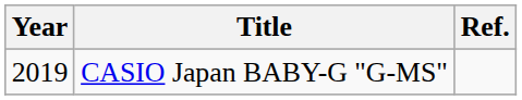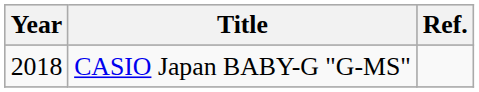 <table class="wikitable">
 <tr>
 <th>Year</th>
 <th>Title</th>
 <th>Ref.</th>
 </tr>
 <tr>
-<td>2019</td>
+<td>2018</td>
 <td><a href='#'>CASIO</a> Japan BABY-G "G-MS"</td>
 <td></td>
 </tr>
 </table>
